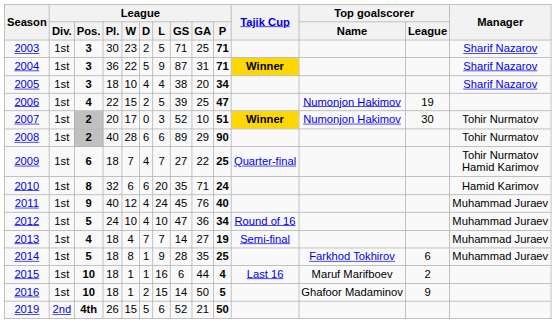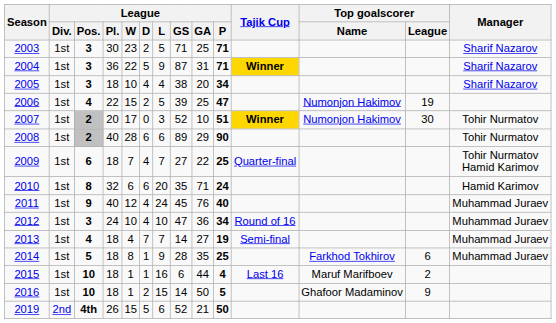 <table class="wikitable">
 <tr style="background:#efefef;">
 <th rowspan="2">Season</th>
 <th colspan="9">League</th>
 <th rowspan="2"><a href='#'>Tajik Cup</a></th>
 <th colspan="2">Top goalscorer</th>
 <th rowspan="2">Manager</th>
 </tr>
 <tr>
 <th>Div.</th>
 <th>Pos.</th>
 <th>Pl.</th>
 <th>W</th>
 <th>D</th>
 <th>L</th>
 <th>GS</th>
 <th>GA</th>
 <th>P</th>
 <th>Name</th>
 <th>League</th>
 </tr>
 <tr>
 <td align=center><a href='#'>2003</a></td>
 <td align=center>1st</td>
 <td style="text-align:center; background:bronze;"><strong>3</strong></td>
 <td align=center>30</td>
 <td align=center>23</td>
 <td align=center>2</td>
 <td align=center>5</td>
 <td align=center>71</td>
 <td align=center>25</td>
 <td align=center><strong>71</strong></td>
 <td align=center></td>
 <td align=center></td>
 <td align=center></td>
 <td align=center> <a href='#'>Sharif Nazarov</a></td>
 </tr>
 <tr>
 <td align=center><a href='#'>2004</a></td>
 <td align=center>1st</td>
 <td style="text-align:center; background:bronze;"><strong>3</strong></td>
 <td align=center>36</td>
 <td align=center>22</td>
 <td align=center>5</td>
 <td align=center>9</td>
 <td align=center>87</td>
 <td align=center>31</td>
 <td align=center><strong>71</strong></td>
 <td style="text-align:center; background:gold;"><strong>Winner</strong></td>
 <td align=center></td>
 <td align=center></td>
 <td align=center> <a href='#'>Sharif Nazarov</a></td>
 </tr>
 <tr>
 <td align=center><a href='#'>2005</a></td>
 <td align=center>1st</td>
 <td style="text-align:center; background:bronze;"><strong>3</strong></td>
 <td align=center>18</td>
 <td align=center>10</td>
 <td align=center>4</td>
 <td align=center>4</td>
 <td align=center>38</td>
 <td align=center>20</td>
 <td align=center><strong>34</strong></td>
 <td align=center></td>
 <td align=center></td>
 <td align=center></td>
 <td align=center> <a href='#'>Sharif Nazarov</a></td>
 </tr>
 <tr>
 <td align=center><a href='#'>2006</a></td>
 <td align=center>1st</td>
 <td align=center><strong>4</strong></td>
 <td align=center>22</td>
 <td align=center>15</td>
 <td align=center>2</td>
 <td align=center>5</td>
 <td align=center>39</td>
 <td align=center>25</td>
 <td align=center><strong>47</strong></td>
 <td align=center></td>
 <td align=center> <a href='#'>Numonjon Hakimov</a></td>
 <td align=center>19</td>
 <td align=center></td>
 </tr>
 <tr>
 <td align=center><a href='#'>2007</a></td>
 <td align=center>1st</td>
 <td style="text-align:center; background:silver;"><strong>2</strong></td>
 <td align=center>20</td>
 <td align=center>17</td>
 <td align=center>0</td>
 <td align=center>3</td>
 <td align=center>52</td>
 <td align=center>10</td>
 <td align=center><strong>51</strong></td>
 <td style="text-align:center; background:gold;"><strong>Winner</strong></td>
 <td align=center> <a href='#'>Numonjon Hakimov</a></td>
 <td align=center>30</td>
 <td align=center> Tohir Nurmatov</td>
 </tr>
 <tr>
 <td align=center><a href='#'>2008</a></td>
 <td align=center>1st</td>
 <td style="text-align:center; background:silver;"><strong>2</strong></td>
 <td align=center>40</td>
 <td align=center>28</td>
 <td align=center>6</td>
 <td align=center>6</td>
 <td align=center>89</td>
 <td align=center>29</td>
 <td align=center><strong>90</strong></td>
 <td align=center></td>
 <td align=center></td>
 <td align=center></td>
 <td align=center> Tohir Nurmatov</td>
 </tr>
 <tr>
 <td align=center><a href='#'>2009</a></td>
 <td align=center>1st</td>
 <td align=center><strong>6</strong></td>
 <td align=center>18</td>
 <td align=center>7</td>
 <td align=center>4</td>
 <td align=center>7</td>
 <td align=center>27</td>
 <td align=center>22</td>
 <td align=center><strong>25</strong></td>
 <td align=center><a href='#'>Quarter-final</a></td>
 <td align=center></td>
 <td align=center></td>
 <td align=center> Tohir Nurmatov <br>  Hamid Karimov</td>
 </tr>
 <tr>
 <td align=center><a href='#'>2010</a></td>
 <td align=center>1st</td>
 <td align=center><strong>8</strong></td>
 <td align=center>32</td>
 <td align=center>6</td>
 <td align=center>6</td>
 <td align=center>20</td>
 <td align=center>35</td>
 <td align=center>71</td>
 <td align=center><strong>24</strong></td>
 <td align=center></td>
 <td align=center></td>
 <td align=center></td>
 <td align=center> Hamid Karimov</td>
 </tr>
 <tr>
 <td align=center><a href='#'>2011</a></td>
 <td align=center>1st</td>
 <td align=center><strong>9</strong></td>
 <td align=center>40</td>
 <td align=center>12</td>
 <td align=center>4</td>
 <td align=center>24</td>
 <td align=center>45</td>
 <td align=center>76</td>
 <td align=center><strong>40</strong></td>
 <td align=center></td>
 <td align=center></td>
 <td align=center></td>
 <td align=center> Muhammad Juraev</td>
 </tr>
 <tr>
 <td align=center><a href='#'>2012</a></td>
 <td align=center>1st</td>
-<td align=center><strong>5</strong></td>
+<td align=center><strong>3</strong></td>
 <td align=center>24</td>
 <td align=center>10</td>
 <td align=center>4</td>
 <td align=center>10</td>
 <td align=center>47</td>
 <td align=center>36</td>
 <td align=center><strong>34</strong></td>
 <td align=center><a href='#'>Round of 16</a></td>
 <td align=center></td>
 <td align=center></td>
 <td align=center> Muhammad Juraev</td>
 </tr>
 <tr>
 <td align=center><a href='#'>2013</a></td>
 <td align=center>1st</td>
 <td align=center><strong>4</strong></td>
 <td align=center>18</td>
 <td align=center>4</td>
 <td align=center>7</td>
 <td align=center>7</td>
 <td align=center>14</td>
 <td align=center>27</td>
 <td align=center><strong>19</strong></td>
 <td align=center><a href='#'>Semi-final</a></td>
 <td align=center></td>
 <td align=center></td>
 <td align=center> Muhammad Juraev</td>
 </tr>
 <tr>
 <td align=center><a href='#'>2014</a></td>
 <td align=center>1st</td>
 <td align=center><strong>5</strong></td>
 <td align=center>18</td>
 <td align=center>8</td>
 <td align=center>1</td>
 <td align=center>9</td>
 <td align=center>28</td>
 <td align=center>35</td>
 <td align=center><strong>25</strong></td>
 <td align=center></td>
 <td align=center> <a href='#'>Farkhod Tokhirov</a></td>
 <td align=center>6</td>
 <td align=center> Muhammad Juraev</td>
 </tr>
 <tr>
 <td align=center><a href='#'>2015</a></td>
 <td align=center>1st</td>
 <td align=center><strong>10</strong></td>
 <td align=center>18</td>
 <td align=center>1</td>
 <td align=center>1</td>
 <td align=center>16</td>
 <td align=center>6</td>
 <td align=center>44</td>
 <td align=center><strong>4</strong></td>
 <td align=center><a href='#'>Last 16</a></td>
 <td align=center> Maruf Marifboev</td>
 <td align=center>2</td>
 <td align=center></td>
 </tr>
 <tr>
 <td align=center><a href='#'>2016</a></td>
 <td align=center>1st</td>
 <td align=center><strong>10</strong></td>
 <td align=center>18</td>
 <td align=center>1</td>
 <td align=center>2</td>
 <td align=center>15</td>
 <td align=center>14</td>
 <td align=center>50</td>
 <td align=center><strong>5</strong></td>
 <td align=center></td>
 <td align=center> Ghafoor Madaminov</td>
 <td align=center>9</td>
 <td align=center></td>
 </tr>
 <tr>
 <td align=center><a href='#'>2019</a></td>
 <td align=center><a href='#'>2nd</a></td>
 <td align=center><strong>4th</strong></td>
 <td align=center>26</td>
 <td align=center>15</td>
 <td align=center>5</td>
 <td align=center>6</td>
 <td align=center>52</td>
 <td align=center>21</td>
 <td align=center><strong>50</strong></td>
 <td align=center></td>
 <td align=center></td>
 <td align=center></td>
 <td align=center></td>
 </tr>
 </table>
